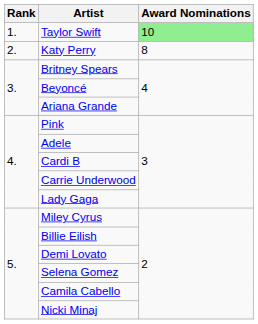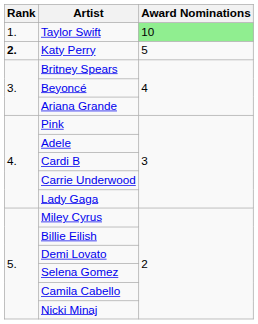 <table class="wikitable">
 <tr>
 <th>Rank</th>
 <th>Artist</th>
 <th>Award Nominations</th>
 </tr>
 <tr>
 <td>1.</td>
 <td><a href='#'>Taylor Swift</a></td>
 <td style="background: lightgreen;">10</td>
 </tr>
 <tr>
-<td>2.</td>
+<td><strong>2.</strong></td>
 <td><a href='#'>Katy Perry</a></td>
-<td>8</td>
+<td>5</td>
 </tr>
 <tr>
 <td rowspan=3>3.</td>
 <td><a href='#'>Britney Spears</a></td>
 <td rowspan=3>4</td>
 </tr>
 <tr>
 <td><a href='#'>Beyoncé</a></td>
 </tr>
 <tr>
 <td><a href='#'>Ariana Grande</a></td>
 </tr>
 <tr>
 <td rowspan=5>4.</td>
 <td><a href='#'>Pink</a></td>
 <td rowspan=5>3</td>
 </tr>
 <tr>
 <td><a href='#'>Adele</a></td>
 </tr>
 <tr>
 <td><a href='#'>Cardi B</a></td>
 </tr>
 <tr>
 <td><a href='#'>Carrie Underwood</a></td>
 </tr>
 <tr>
 <td><a href='#'>Lady Gaga</a></td>
 </tr>
 <tr>
 <td rowspan=6>5.</td>
 <td><a href='#'>Miley Cyrus</a></td>
 <td rowspan=6>2</td>
 </tr>
 <tr>
 <td><a href='#'>Billie Eilish</a></td>
 </tr>
 <tr>
 <td><a href='#'>Demi Lovato</a></td>
 </tr>
 <tr>
 <td><a href='#'>Selena Gomez</a></td>
 </tr>
 <tr>
 <td><a href='#'>Camila Cabello</a></td>
 </tr>
 <tr>
 <td><a href='#'>Nicki Minaj</a></td>
 </tr>
 </table>
